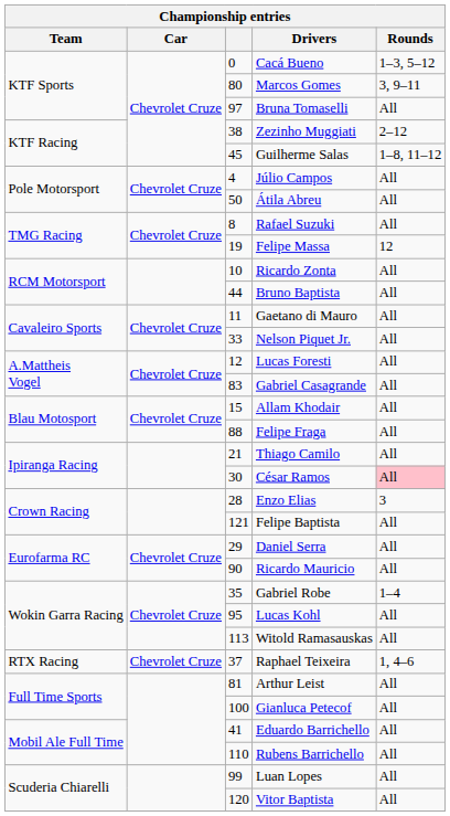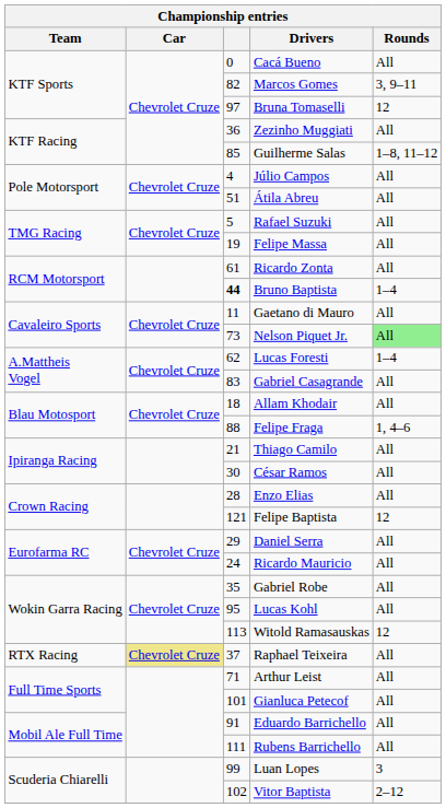 <table class="wikitable" style="font-size: 85%">
 <tr>
 <th colspan="5">Championship entries</th>
 </tr>
 <tr>
 <th>Team</th>
 <th>Car</th>
 <th></th>
 <th>Drivers</th>
 <th>Rounds</th>
 </tr>
 <tr>
 <td rowspan=3>KTF Sports</td>
 <td rowspan=5><a href='#'>Chevrolet Cruze</a></td>
 <td>0</td>
 <td><a href='#'>Cacá Bueno</a></td>
-<td>1–3, 5–12</td>
+<td>All</td>
 </tr>
 <tr>
-<td>80</td>
+<td>82</td>
 <td><a href='#'>Marcos Gomes</a></td>
 <td>3, 9–11</td>
 </tr>
 <tr>
 <td>97</td>
 <td><a href='#'>Bruna Tomaselli</a></td>
+<td>12</td>
+</tr>
+<tr>
+<td rowspan=2>KTF Racing</td>
+<td>36</td>
+<td><a href='#'>Zezinho Muggiati</a></td>
 <td>All</td>
 </tr>
 <tr>
-<td rowspan=2>KTF Racing</td>
-<td>38</td>
-<td><a href='#'>Zezinho Muggiati</a></td>
-<td>2–12</td>
-</tr>
-<tr>
-<td>45</td>
+<td>85</td>
 <td>Guilherme Salas</td>
 <td>1–8, 11–12</td>
 </tr>
 <tr>
 <td rowspan=2>Pole Motorsport</td>
 <td rowspan=2><a href='#'>Chevrolet Cruze</a></td>
 <td>4</td>
 <td><a href='#'>Júlio Campos</a></td>
 <td>All</td>
 </tr>
 <tr>
-<td>50</td>
+<td>51</td>
 <td><a href='#'>Átila Abreu</a></td>
 <td>All</td>
 </tr>
 <tr>
 <td rowspan=2><a href='#'>TMG Racing</a></td>
 <td rowspan=2><a href='#'>Chevrolet Cruze</a></td>
-<td>8</td>
+<td>5</td>
 <td><a href='#'>Rafael Suzuki</a></td>
 <td>All</td>
 </tr>
 <tr>
 <td>19</td>
 <td><a href='#'>Felipe Massa</a></td>
-<td>12</td>
+<td>All</td>
 </tr>
 <tr>
 <td rowspan=2><a href='#'>RCM Motorsport</a></td>
 <td rowspan=2></td>
-<td>10</td>
+<td>61</td>
 <td><a href='#'>Ricardo Zonta</a></td>
 <td>All</td>
 </tr>
 <tr>
-<td>44</td>
+<td><strong>44</strong></td>
 <td><a href='#'>Bruno Baptista</a></td>
-<td>All</td>
+<td>1–4</td>
 </tr>
 <tr>
 <td rowspan=2><a href='#'>Cavaleiro Sports</a></td>
 <td rowspan=2><a href='#'>Chevrolet Cruze</a></td>
 <td>11</td>
 <td>Gaetano di Mauro</td>
 <td>All</td>
 </tr>
 <tr>
-<td>33</td>
+<td>73</td>
 <td><a href='#'>Nelson Piquet Jr.</a></td>
-<td>All</td>
+<td style="background: lightgreen;">All</td>
 </tr>
 <tr>
 <td rowspan="2"><a href='#'>A.Mattheis</a> <br><a href='#'>Vogel</a></td>
 <td rowspan=2><a href='#'>Chevrolet Cruze</a></td>
-<td>12</td>
+<td>62</td>
 <td><a href='#'>Lucas Foresti</a></td>
-<td>All</td>
+<td>1–4</td>
 </tr>
 <tr>
 <td>83</td>
 <td><a href='#'>Gabriel Casagrande</a></td>
 <td>All</td>
 </tr>
 <tr>
 <td rowspan="2"><a href='#'>Blau Motosport</a></td>
 <td rowspan=2><a href='#'>Chevrolet Cruze</a></td>
-<td>15</td>
+<td>18</td>
 <td><a href='#'>Allam Khodair</a></td>
 <td>All</td>
 </tr>
 <tr>
 <td>88</td>
 <td><a href='#'>Felipe Fraga</a></td>
-<td>All</td>
+<td>1, 4–6</td>
 </tr>
 <tr>
 <td rowspan="2"><a href='#'>Ipiranga Racing</a></td>
 <td rowspan=2></td>
 <td>21</td>
 <td><a href='#'>Thiago Camilo</a></td>
 <td>All</td>
 </tr>
 <tr>
 <td>30</td>
 <td><a href='#'>César Ramos</a></td>
-<td style="background: pink;">All</td>
+<td>All</td>
 </tr>
 <tr>
 <td rowspan=2><a href='#'>Crown Racing</a></td>
 <td rowspan=2></td>
 <td>28</td>
 <td><a href='#'>Enzo Elias</a></td>
-<td>3</td>
+<td>All</td>
 </tr>
 <tr>
 <td>121</td>
 <td>Felipe Baptista</td>
-<td>All</td>
+<td>12</td>
 </tr>
 <tr>
 <td rowspan=2><a href='#'>Eurofarma RC</a></td>
 <td rowspan=2><a href='#'>Chevrolet Cruze</a></td>
 <td>29</td>
 <td><a href='#'>Daniel Serra</a></td>
 <td>All</td>
 </tr>
 <tr>
-<td>90</td>
+<td>24</td>
 <td><a href='#'>Ricardo Mauricio</a></td>
 <td>All</td>
 </tr>
 <tr>
 <td rowspan="3">Wokin Garra Racing</td>
 <td rowspan=3><a href='#'>Chevrolet Cruze</a></td>
 <td>35</td>
 <td>Gabriel Robe</td>
-<td>1–4</td>
+<td>All</td>
 </tr>
 <tr>
 <td>95</td>
 <td><a href='#'>Lucas Kohl</a></td>
 <td>All</td>
 </tr>
 <tr>
 <td>113</td>
 <td>Witold Ramasauskas</td>
-<td>All</td>
+<td>12</td>
 </tr>
 <tr>
 <td>RTX Racing</td>
-<td><a href='#'>Chevrolet Cruze</a></td>
+<td style="background: khaki;"><a href='#'>Chevrolet Cruze</a></td>
 <td>37</td>
 <td>Raphael Teixeira</td>
-<td>1, 4–6</td>
+<td>All</td>
 </tr>
 <tr>
 <td rowspan="2"><a href='#'>Full Time Sports</a></td>
 <td rowspan=4></td>
-<td>81</td>
+<td>71</td>
 <td>Arthur Leist</td>
 <td>All</td>
 </tr>
 <tr>
-<td>100</td>
+<td>101</td>
 <td><a href='#'>Gianluca Petecof</a></td>
 <td>All</td>
 </tr>
 <tr>
 <td rowspan="2"><a href='#'>Mobil Ale Full Time</a></td>
-<td>41</td>
+<td>91</td>
 <td><a href='#'>Eduardo Barrichello</a></td>
 <td>All</td>
 </tr>
 <tr>
-<td>110</td>
+<td>111</td>
 <td><a href='#'>Rubens Barrichello</a></td>
 <td>All</td>
 </tr>
 <tr>
 <td rowspan="2">Scuderia Chiarelli</td>
 <td rowspan=2></td>
 <td>99</td>
 <td>Luan Lopes</td>
-<td>All</td>
+<td>3</td>
 </tr>
 <tr>
-<td>120</td>
+<td>102</td>
 <td><a href='#'>Vitor Baptista</a></td>
-<td>All</td>
+<td>2–12</td>
 </tr>
 <tr>
 </tr>
 </table>
